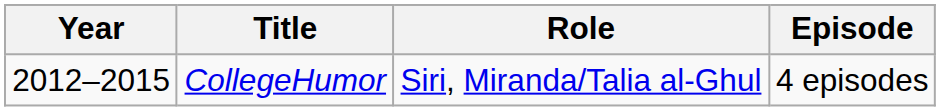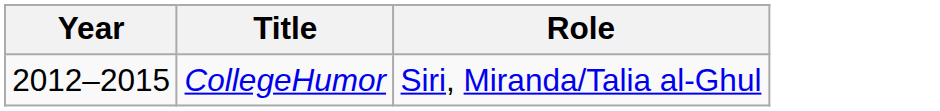 <table class="wikitable sortable">
 <tr>
 <th>Year</th>
 <th>Title</th>
 <th>Role</th>
-<th class="unsortable">Episode</th>
 </tr>
 <tr>
 <td>2012–2015</td>
 <td><em><a href='#'>CollegeHumor</a></em></td>
 <td><a href='#'>Siri</a>, <a href='#'>Miranda/Talia al-Ghul</a></td>
-<td>4 episodes</td>
 </tr>
 </table>
